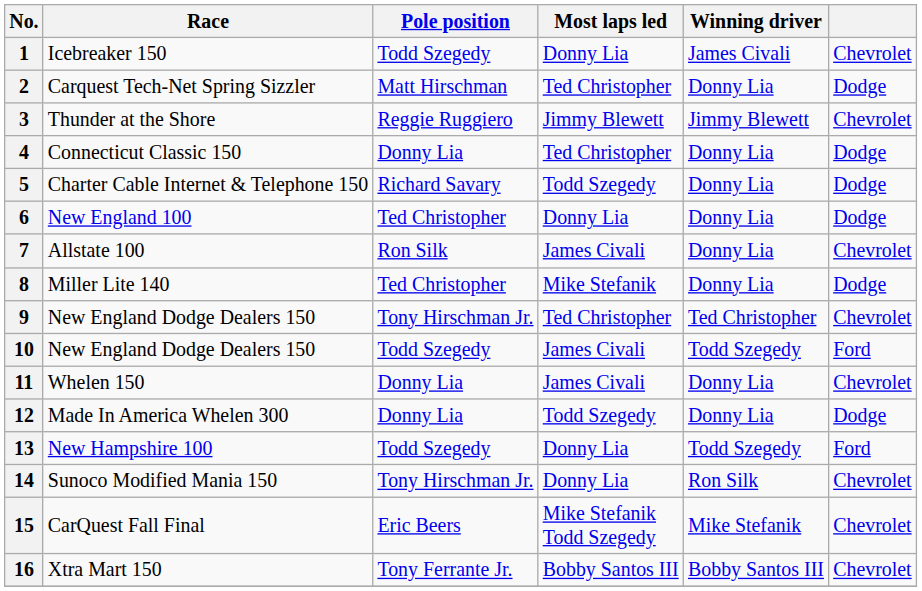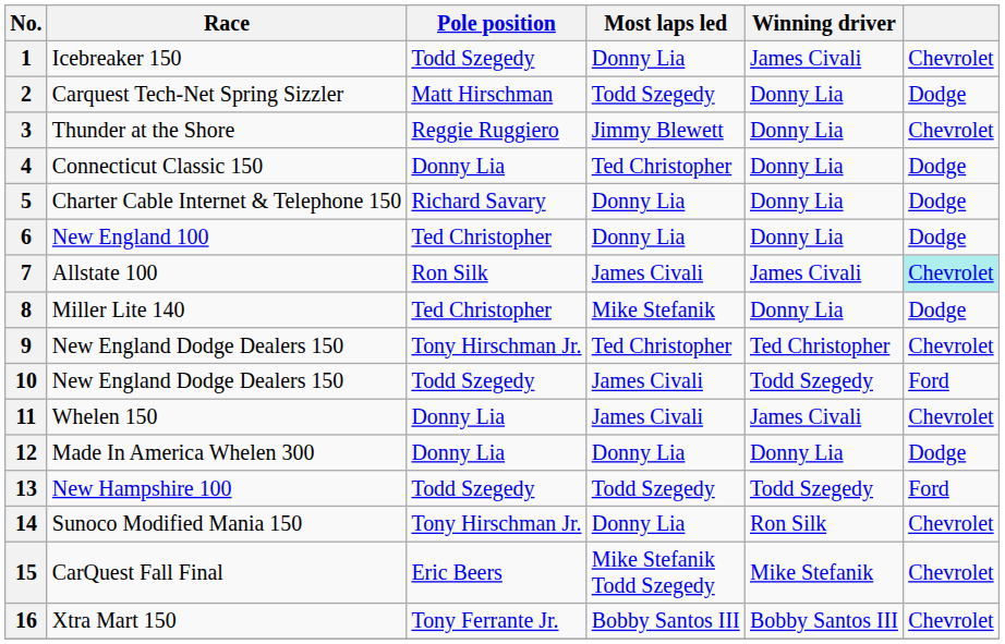 <table class="wikitable sortable" style="font-size:95%">
 <tr>
 <th>No.</th>
 <th>Race</th>
 <th><a href='#'>Pole position</a></th>
 <th>Most laps led</th>
 <th>Winning driver</th>
 <th></th>
 </tr>
 <tr>
 <th>1</th>
 <td>Icebreaker 150</td>
 <td><a href='#'>Todd Szegedy</a></td>
 <td><a href='#'>Donny Lia</a></td>
 <td><a href='#'>James Civali</a></td>
 <td><a href='#'>Chevrolet</a></td>
 </tr>
 <tr>
 <th>2</th>
 <td>Carquest Tech-Net Spring Sizzler</td>
 <td><a href='#'>Matt Hirschman</a></td>
-<td><a href='#'>Ted Christopher</a></td>
+<td><a href='#'>Todd Szegedy</a></td>
 <td><a href='#'>Donny Lia</a></td>
 <td><a href='#'>Dodge</a></td>
 </tr>
 <tr>
 <th>3</th>
 <td>Thunder at the Shore</td>
 <td><a href='#'>Reggie Ruggiero</a></td>
 <td><a href='#'>Jimmy Blewett</a></td>
-<td><a href='#'>Jimmy Blewett</a></td>
+<td><a href='#'>Donny Lia</a></td>
 <td><a href='#'>Chevrolet</a></td>
 </tr>
 <tr>
 <th>4</th>
 <td>Connecticut Classic 150</td>
 <td><a href='#'>Donny Lia</a></td>
 <td><a href='#'>Ted Christopher</a></td>
 <td><a href='#'>Donny Lia</a></td>
 <td><a href='#'>Dodge</a></td>
 </tr>
 <tr>
 <th>5</th>
 <td>Charter Cable Internet & Telephone 150</td>
 <td><a href='#'>Richard Savary</a></td>
-<td><a href='#'>Todd Szegedy</a></td>
+<td><a href='#'>Donny Lia</a></td>
 <td><a href='#'>Donny Lia</a></td>
 <td><a href='#'>Dodge</a></td>
 </tr>
 <tr>
 <th>6</th>
 <td><a href='#'>New England 100</a></td>
 <td><a href='#'>Ted Christopher</a></td>
 <td><a href='#'>Donny Lia</a></td>
 <td><a href='#'>Donny Lia</a></td>
 <td><a href='#'>Dodge</a></td>
 </tr>
 <tr>
 <th>7</th>
 <td>Allstate 100</td>
 <td><a href='#'>Ron Silk</a></td>
 <td><a href='#'>James Civali</a></td>
-<td><a href='#'>Donny Lia</a></td>
-<td><a href='#'>Chevrolet</a></td>
+<td><a href='#'>James Civali</a></td>
+<td style="background: paleturquoise;"><a href='#'>Chevrolet</a></td>
 </tr>
 <tr>
 <th>8</th>
 <td>Miller Lite 140</td>
 <td><a href='#'>Ted Christopher</a></td>
 <td><a href='#'>Mike Stefanik</a></td>
 <td><a href='#'>Donny Lia</a></td>
 <td><a href='#'>Dodge</a></td>
 </tr>
 <tr>
 <th>9</th>
 <td>New England Dodge Dealers 150</td>
 <td><a href='#'>Tony Hirschman Jr.</a></td>
 <td><a href='#'>Ted Christopher</a></td>
 <td><a href='#'>Ted Christopher</a></td>
 <td><a href='#'>Chevrolet</a></td>
 </tr>
 <tr>
 <th>10</th>
 <td>New England Dodge Dealers 150</td>
 <td><a href='#'>Todd Szegedy</a></td>
 <td><a href='#'>James Civali</a></td>
 <td><a href='#'>Todd Szegedy</a></td>
 <td><a href='#'>Ford</a></td>
 </tr>
 <tr>
 <th>11</th>
 <td>Whelen 150</td>
 <td><a href='#'>Donny Lia</a></td>
 <td><a href='#'>James Civali</a></td>
-<td><a href='#'>Donny Lia</a></td>
+<td><a href='#'>James Civali</a></td>
 <td><a href='#'>Chevrolet</a></td>
 </tr>
 <tr>
 <th>12</th>
 <td>Made In America Whelen 300</td>
 <td><a href='#'>Donny Lia</a></td>
-<td><a href='#'>Todd Szegedy</a></td>
+<td><a href='#'>Donny Lia</a></td>
 <td><a href='#'>Donny Lia</a></td>
 <td><a href='#'>Dodge</a></td>
 </tr>
 <tr>
 <th>13</th>
 <td><a href='#'>New Hampshire 100</a></td>
 <td><a href='#'>Todd Szegedy</a></td>
-<td><a href='#'>Donny Lia</a></td>
+<td><a href='#'>Todd Szegedy</a></td>
 <td><a href='#'>Todd Szegedy</a></td>
 <td><a href='#'>Ford</a></td>
 </tr>
 <tr>
 <th>14</th>
 <td>Sunoco Modified Mania 150</td>
 <td><a href='#'>Tony Hirschman Jr.</a></td>
 <td><a href='#'>Donny Lia</a></td>
 <td><a href='#'>Ron Silk</a></td>
 <td><a href='#'>Chevrolet</a></td>
 </tr>
 <tr>
 <th>15</th>
 <td>CarQuest Fall Final</td>
 <td><a href='#'>Eric Beers</a></td>
 <td><a href='#'>Mike Stefanik</a><br><a href='#'>Todd Szegedy</a></td>
 <td><a href='#'>Mike Stefanik</a></td>
 <td><a href='#'>Chevrolet</a></td>
 </tr>
 <tr>
 <th>16</th>
 <td>Xtra Mart 150</td>
 <td><a href='#'>Tony Ferrante Jr.</a></td>
 <td><a href='#'>Bobby Santos III</a></td>
 <td><a href='#'>Bobby Santos III</a></td>
 <td><a href='#'>Chevrolet</a></td>
 </tr>
 <tr>
 </tr>
 </table>
